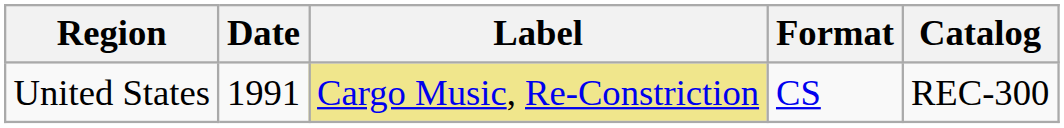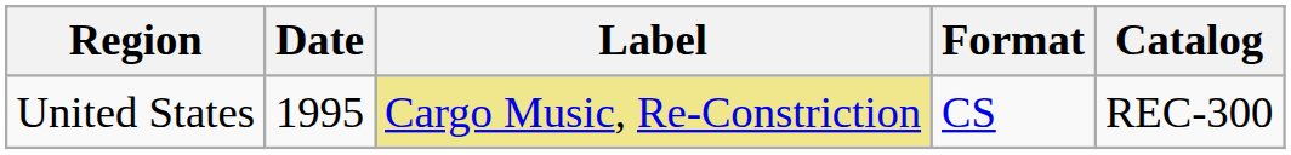 <table class="wikitable">
 <tr>
 <th>Region</th>
 <th>Date</th>
 <th>Label</th>
 <th>Format</th>
 <th>Catalog</th>
 </tr>
 <tr>
 <td>United States</td>
-<td>1991</td>
+<td>1995</td>
 <td style="background: khaki;"><a href='#'>Cargo Music</a>, <a href='#'>Re-Constriction</a></td>
 <td><a href='#'>CS</a></td>
 <td>REC-300</td>
 </tr>
 </table>
